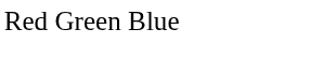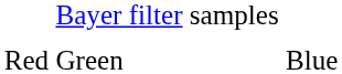 <table>
 <tr>
 <td></td>
+<td></td>
+</tr>
+<tr>
+<td></td>
+<td><a href='#'>Bayer filter</a> samples</td>
 <td></td>
 </tr>
 <tr>
 <td></td>
 <td></td>
 <td></td>
 </tr>
 <tr>
 <td>Red</td>
 <td>Green</td>
 <td>Blue</td>
 </tr>
 </table>
